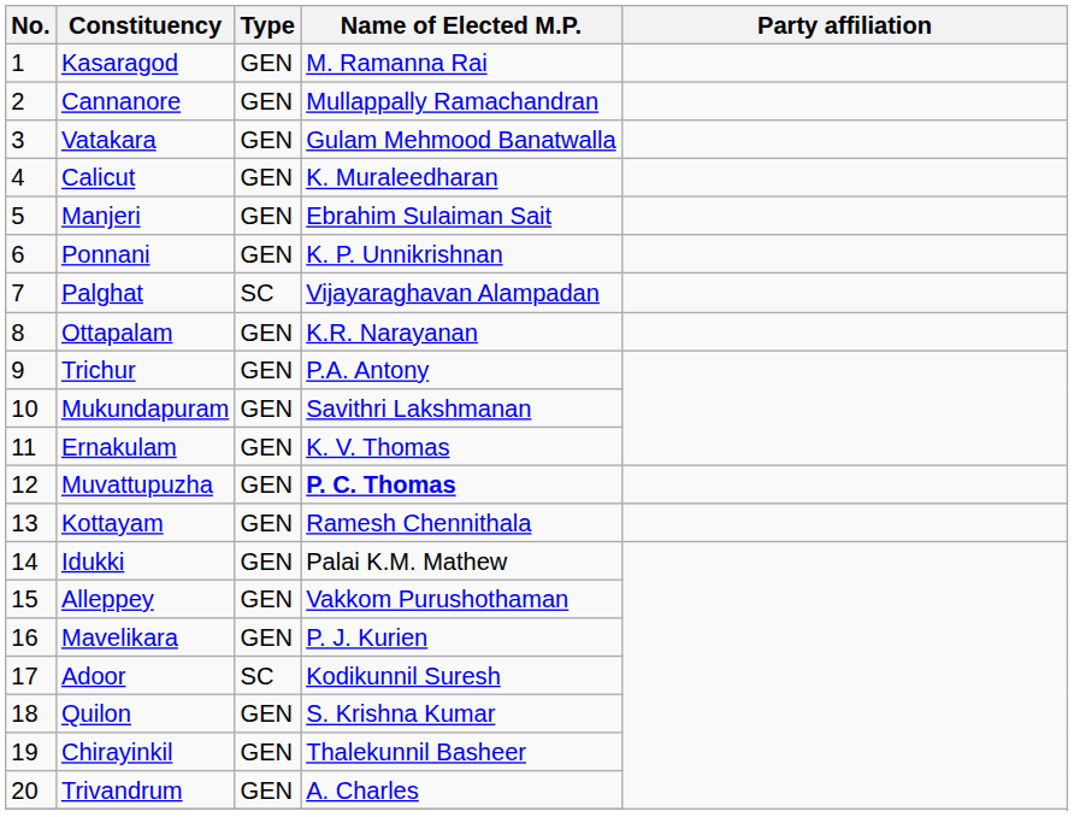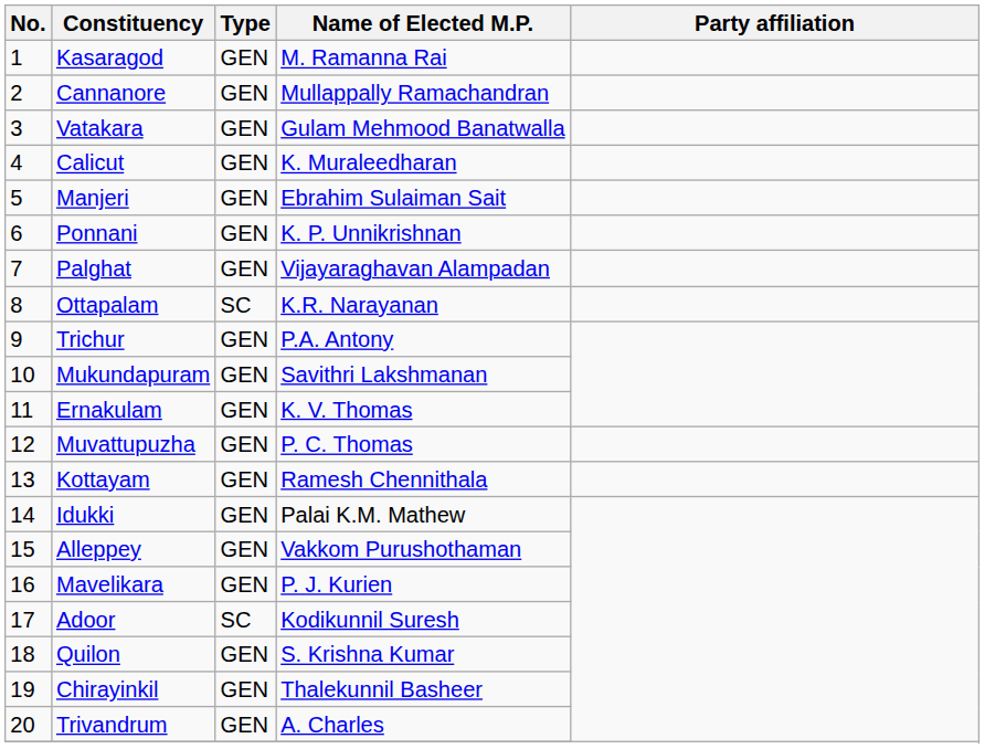 <table class="wikitable" style="font-size:95%;">
 <tr>
 <th>No.</th>
 <th>Constituency</th>
 <th>Type</th>
 <th>Name of Elected M.P.</th>
 <th colspan="2" style="width:18em">Party affiliation</th>
 </tr>
 <tr>
 <td>1</td>
 <td><a href='#'>Kasaragod</a></td>
 <td>GEN</td>
 <td><a href='#'>M. Ramanna Rai</a></td>
 <td></td>
 </tr>
 <tr>
 <td>2</td>
 <td><a href='#'>Cannanore</a></td>
 <td>GEN</td>
 <td><a href='#'>Mullappally Ramachandran</a></td>
 <td></td>
 </tr>
 <tr>
 <td>3</td>
 <td><a href='#'>Vatakara</a></td>
 <td>GEN</td>
 <td><a href='#'>Gulam Mehmood Banatwalla</a></td>
 <td></td>
 </tr>
 <tr>
 <td>4</td>
 <td><a href='#'>Calicut</a></td>
 <td>GEN</td>
 <td><a href='#'>K. Muraleedharan</a></td>
 <td></td>
 </tr>
 <tr>
 <td>5</td>
 <td><a href='#'>Manjeri</a></td>
 <td>GEN</td>
 <td><a href='#'>Ebrahim Sulaiman Sait</a></td>
 <td></td>
 </tr>
 <tr>
 <td>6</td>
 <td><a href='#'>Ponnani</a></td>
 <td>GEN</td>
 <td><a href='#'>K. P. Unnikrishnan</a></td>
 </tr>
 <tr>
 <td>7</td>
 <td><a href='#'>Palghat</a></td>
-<td>SC</td>
+<td>GEN</td>
 <td><a href='#'>Vijayaraghavan Alampadan</a></td>
 <td></td>
 </tr>
 <tr>
 <td>8</td>
 <td><a href='#'>Ottapalam</a></td>
-<td>GEN</td>
+<td>SC</td>
 <td><a href='#'>K.R. Narayanan</a></td>
 <td></td>
 </tr>
 <tr>
 <td>9</td>
 <td><a href='#'>Trichur</a></td>
 <td>GEN</td>
 <td><a href='#'>P.A. Antony</a></td>
 </tr>
 <tr>
 <td>10</td>
 <td><a href='#'>Mukundapuram</a></td>
 <td>GEN</td>
 <td><a href='#'>Savithri Lakshmanan</a></td>
 </tr>
 <tr>
 <td>11</td>
 <td><a href='#'>Ernakulam</a></td>
 <td>GEN</td>
 <td><a href='#'>K. V. Thomas</a></td>
 </tr>
 <tr>
 <td>12</td>
 <td><a href='#'>Muvattupuzha</a></td>
 <td>GEN</td>
-<td><strong><a href='#'>P. C. Thomas</a></strong></td>
+<td><a href='#'>P. C. Thomas</a></td>
 <td></td>
 </tr>
 <tr>
 <td>13</td>
 <td><a href='#'>Kottayam</a></td>
 <td>GEN</td>
 <td><a href='#'>Ramesh Chennithala</a></td>
 <td></td>
 </tr>
 <tr>
 <td>14</td>
 <td><a href='#'>Idukki</a></td>
 <td>GEN</td>
 <td>Palai K.M. Mathew</td>
 </tr>
 <tr>
 <td>15</td>
 <td><a href='#'>Alleppey</a></td>
 <td>GEN</td>
 <td><a href='#'>Vakkom Purushothaman</a></td>
 </tr>
 <tr>
 <td>16</td>
 <td><a href='#'>Mavelikara</a></td>
 <td>GEN</td>
 <td><a href='#'>P. J. Kurien</a></td>
 </tr>
 <tr>
 <td>17</td>
 <td><a href='#'>Adoor</a></td>
 <td>SC</td>
 <td><a href='#'>Kodikunnil Suresh</a></td>
 </tr>
 <tr>
 <td>18</td>
 <td><a href='#'>Quilon</a></td>
 <td>GEN</td>
 <td><a href='#'>S. Krishna Kumar</a></td>
 </tr>
 <tr>
 <td>19</td>
 <td><a href='#'>Chirayinkil</a></td>
 <td>GEN</td>
 <td><a href='#'>Thalekunnil Basheer</a></td>
 </tr>
 <tr>
 <td>20</td>
 <td><a href='#'>Trivandrum</a></td>
 <td>GEN</td>
 <td><a href='#'>A. Charles</a></td>
 </tr>
 <tr>
 </tr>
 </table>
